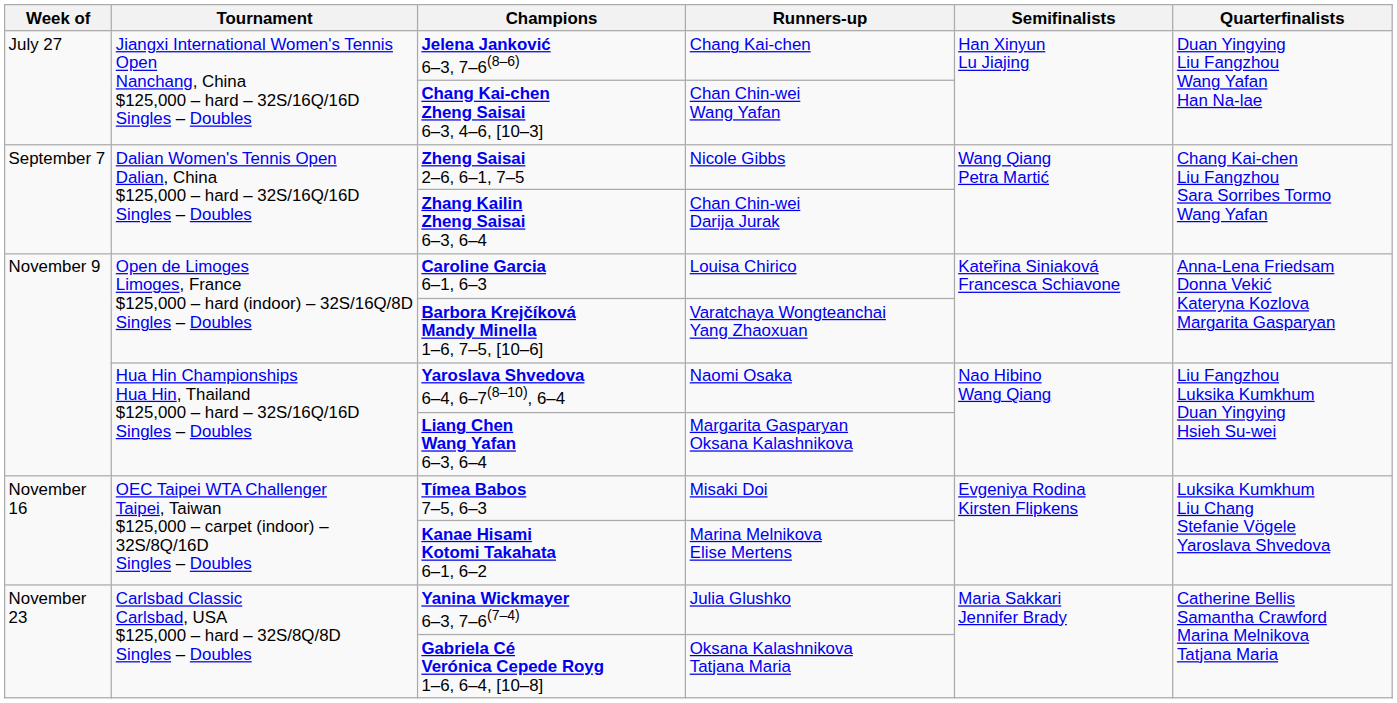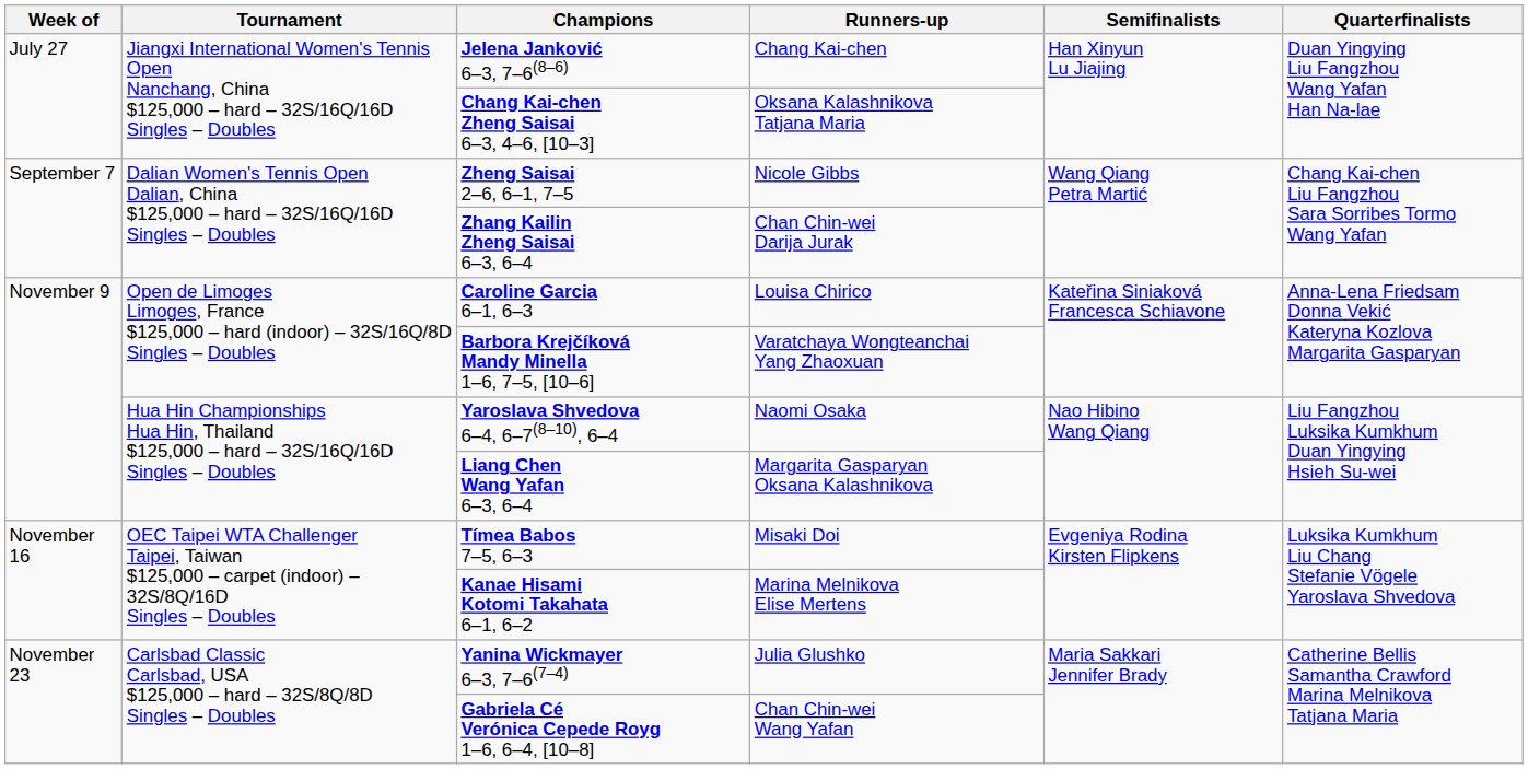 <table class="wikitable" style="font-size:85%;">
 <tr>
 <th width="80">Week of</th>
 <th style="width:240px;">Tournament</th>
 <th style="width:210px;">Champions</th>
 <th style="width:210px;">Runners-up</th>
 <th style="width:170px;">Semifinalists</th>
 <th style="width:170px;">Quarterfinalists</th>
 </tr>
 <tr valign=top>
 <td rowspan=2>July 27</td>
 <td rowspan=2><a href='#'>Jiangxi International Women's Tennis Open</a> <br> <a href='#'>Nanchang</a>, China <br> $125,000 – hard – 32S/16Q/16D <br> <a href='#'>Singles</a> – <a href='#'>Doubles</a></td>
 <td> <strong><a href='#'>Jelena Janković</a></strong><br>6–3, 7–6<sup>(8–6)</sup></td>
 <td> <a href='#'>Chang Kai-chen</a></td>
 <td rowspan=2> <a href='#'>Han Xinyun</a><br> <a href='#'>Lu Jiajing</a></td>
 <td rowspan=2> <a href='#'>Duan Yingying</a><br> <a href='#'>Liu Fangzhou</a><br> <a href='#'>Wang Yafan</a><br>  <a href='#'>Han Na-lae</a></td>
 </tr>
 <tr valign=top>
 <td> <strong><a href='#'>Chang Kai-chen</a></strong> <br>  <strong><a href='#'>Zheng Saisai</a></strong><br>6–3, 4–6, [10–3]</td>
-<td> <a href='#'>Chan Chin-wei</a> <br>  <a href='#'>Wang Yafan</a></td>
+<td> <a href='#'>Oksana Kalashnikova</a> <br>  <a href='#'>Tatjana Maria</a></td>
 </tr>
 <tr valign=top>
 <td rowspan=2>September 7</td>
 <td rowspan=2><a href='#'>Dalian Women's Tennis Open</a> <br> <a href='#'>Dalian</a>, China <br> $125,000 – hard – 32S/16Q/16D <br> <a href='#'>Singles</a> – <a href='#'>Doubles</a></td>
 <td><strong> <a href='#'>Zheng Saisai</a></strong> <br> 2–6, 6–1, 7–5</td>
 <td> <a href='#'>Nicole Gibbs</a></td>
 <td rowspan=2> <a href='#'>Wang Qiang</a><br> <a href='#'>Petra Martić</a></td>
 <td rowspan=2> <a href='#'>Chang Kai-chen</a><br> <a href='#'>Liu Fangzhou</a><br> <a href='#'>Sara Sorribes Tormo</a><br> <a href='#'>Wang Yafan</a></td>
 </tr>
 <tr valign=top>
 <td><strong> <a href='#'>Zhang Kailin</a> <br>  <a href='#'>Zheng Saisai</a></strong> <br> 6–3, 6–4</td>
 <td> <a href='#'>Chan Chin-wei</a> <br>  <a href='#'>Darija Jurak</a></td>
 </tr>
 <tr valign=top>
 <td rowspan=4>November 9</td>
 <td rowspan=2><a href='#'>Open de Limoges</a> <br> <a href='#'>Limoges</a>, France <br> $125,000 – hard (indoor) – 32S/16Q/8D <br> <a href='#'>Singles</a> – <a href='#'>Doubles</a></td>
 <td><strong> <a href='#'>Caroline Garcia</a></strong><br>6–1, 6–3</td>
 <td> <a href='#'>Louisa Chirico</a></td>
 <td rowspan=2> <a href='#'>Kateřina Siniaková</a><br>  <a href='#'>Francesca Schiavone</a></td>
 <td rowspan=2> <a href='#'>Anna-Lena Friedsam</a><br> <a href='#'>Donna Vekić</a><br> <a href='#'>Kateryna Kozlova</a><br> <a href='#'>Margarita Gasparyan</a></td>
 </tr>
 <tr valign=top>
 <td><strong> <a href='#'>Barbora Krejčíková</a><br> <a href='#'>Mandy Minella</a></strong><br>1–6, 7–5, [10–6]</td>
 <td> <a href='#'>Varatchaya Wongteanchai</a><br> <a href='#'>Yang Zhaoxuan</a></td>
 </tr>
 <tr valign=top>
 <td rowspan=2><a href='#'>Hua Hin Championships</a> <br> <a href='#'>Hua Hin</a>, Thailand <br> $125,000 – hard – 32S/16Q/16D <br> <a href='#'>Singles</a> – <a href='#'>Doubles</a></td>
 <td><strong> <a href='#'>Yaroslava Shvedova</a></strong><br>6–4, 6–7<sup>(8–10)</sup>, 6–4</td>
 <td> <a href='#'>Naomi Osaka</a></td>
 <td rowspan=2> <a href='#'>Nao Hibino</a><br> <a href='#'>Wang Qiang</a></td>
 <td rowspan=2> <a href='#'>Liu Fangzhou</a><br> <a href='#'>Luksika Kumkhum</a><br> <a href='#'>Duan Yingying</a><br> <a href='#'>Hsieh Su-wei</a></td>
 </tr>
 <tr valign=top>
 <td><strong> <a href='#'>Liang Chen</a><br> <a href='#'>Wang Yafan</a></strong><br>6–3, 6–4</td>
 <td> <a href='#'>Margarita Gasparyan</a><br> <a href='#'>Oksana Kalashnikova</a></td>
 </tr>
 <tr valign=top>
 <td rowspan=2>November 16</td>
 <td rowspan=2><a href='#'>OEC Taipei WTA Challenger</a> <br> <a href='#'>Taipei</a>, Taiwan <br> $125,000 – carpet (indoor) – 32S/8Q/16D <br> <a href='#'>Singles</a> – <a href='#'>Doubles</a></td>
 <td><strong> <a href='#'>Tímea Babos</a></strong><br>7–5, 6–3</td>
 <td> <a href='#'>Misaki Doi</a></td>
 <td rowspan=2> <a href='#'>Evgeniya Rodina</a><br> <a href='#'>Kirsten Flipkens</a></td>
 <td rowspan=2> <a href='#'>Luksika Kumkhum</a><br> <a href='#'>Liu Chang</a><br> <a href='#'>Stefanie Vögele</a><br> <a href='#'>Yaroslava Shvedova</a></td>
 </tr>
 <tr valign=top>
 <td><strong> <a href='#'>Kanae Hisami</a><br> <a href='#'>Kotomi Takahata</a></strong><br>6–1, 6–2</td>
 <td> <a href='#'>Marina Melnikova</a><br> <a href='#'>Elise Mertens</a></td>
 </tr>
 <tr valign=top>
 <td rowspan=2>November 23</td>
 <td rowspan=2><a href='#'>Carlsbad Classic</a> <br> <a href='#'>Carlsbad</a>, USA <br> $125,000 – hard – 32S/8Q/8D <br> <a href='#'>Singles</a> – <a href='#'>Doubles</a></td>
 <td><strong> <a href='#'>Yanina Wickmayer</a></strong><br>6–3, 7–6<sup>(7–4)</sup></td>
 <td> <a href='#'>Julia Glushko</a></td>
 <td rowspan=2> <a href='#'>Maria Sakkari</a><br> <a href='#'>Jennifer Brady</a></td>
 <td rowspan=2> <a href='#'>Catherine Bellis</a><br> <a href='#'>Samantha Crawford</a><br> <a href='#'>Marina Melnikova</a><br> <a href='#'>Tatjana Maria</a></td>
 </tr>
 <tr valign=top>
 <td> <strong><a href='#'>Gabriela Cé</a> <br>  <a href='#'>Verónica Cepede Royg</a></strong> <br> 1–6, 6–4, [10–8]</td>
-<td> <a href='#'>Oksana Kalashnikova</a> <br>  <a href='#'>Tatjana Maria</a></td>
+<td> <a href='#'>Chan Chin-wei</a> <br>  <a href='#'>Wang Yafan</a></td>
 </tr>
 </table>
